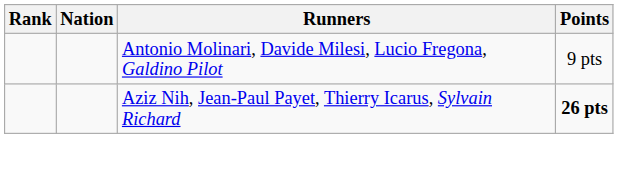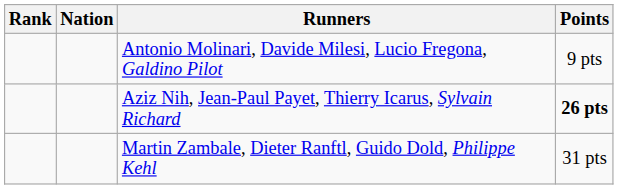 <table class="wikitable" width=60% style="font-size:100%; text-align:center;">
 <tr>
 <th>Rank</th>
 <th>Nation</th>
 <th>Runners</th>
 <th>Points</th>
 </tr>
 <tr>
 <td></td>
 <td align=left></td>
 <td align=left><a href='#'>Antonio Molinari</a>, <a href='#'>Davide Milesi</a>, <a href='#'>Lucio Fregona</a>, <em><a href='#'>Galdino Pilot</a></em></td>
 <td>9 pts</td>
 </tr>
 <tr>
 <td></td>
 <td align=left></td>
 <td align=left><a href='#'>Aziz Nih</a>, <a href='#'>Jean-Paul Payet</a>, <a href='#'>Thierry Icarus</a>, <em><a href='#'>Sylvain Richard</a></em></td>
 <td><strong>26 pts</strong></td>
 </tr>
+<tr>
+<td></td>
+<td align=left></td>
+<td align=left><a href='#'>Martin Zambale</a>, <a href='#'>Dieter Ranftl</a>, <a href='#'>Guido Dold</a>, <em><a href='#'>Philippe Kehl</a></em></td>
+<td>31 pts</td>
+</tr>
 </table>
